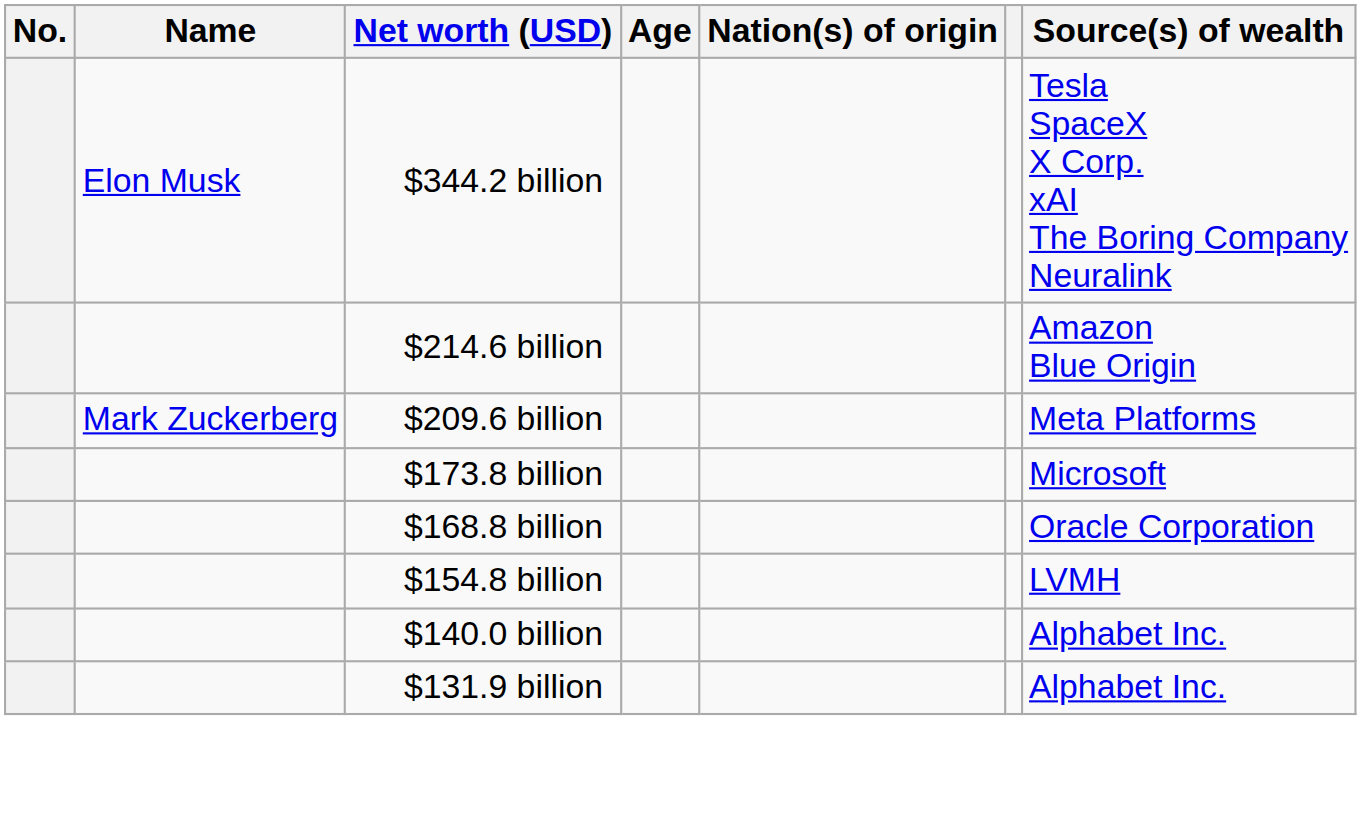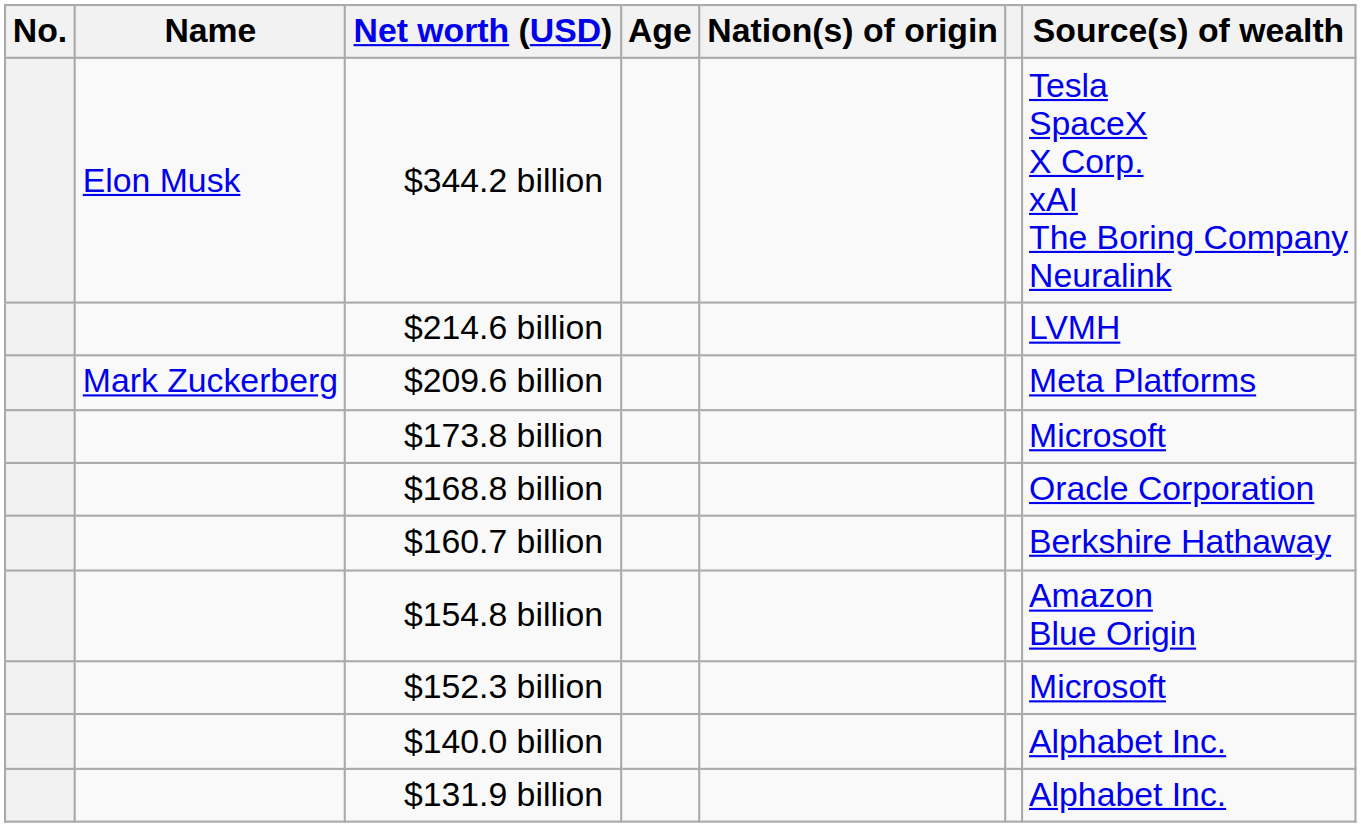 <table class="wikitable sortable">
 <tr>
 <th scope="col">No.</th>
 <th scope="col">Name</th>
 <th scope="col"><a href='#'>Net worth</a> (<a href='#'>USD</a>)</th>
 <th scope="col">Age</th>
 <th scope="col">Nation(s) of origin </th>
 <th></th>
 <th scope="col">Source(s) of wealth</th>
 </tr>
 <tr>
 <th scope="row" style="text-align:right;"> </th>
 <td><a href='#'>Elon Musk</a></td>
 <td style="text-align:right;">$344.2 billion </td>
 <td style="text-align:right;"></td>
 <td><br><br></td>
 <td></td>
 <td><a href='#'>Tesla</a><br><a href='#'>SpaceX</a><br><a href='#'>X Corp.</a><br><a href='#'>xAI</a><br><a href='#'>The Boring Company</a><br><a href='#'>Neuralink</a></td>
 </tr>
 <tr>
 <th scope="row" style="text-align:right;"> </th>
 <td></td>
 <td style="text-align:right;">$214.6 billion </td>
 <td style="text-align:right;"></td>
 <td></td>
 <td></td>
-<td><a href='#'>Amazon</a><br><a href='#'>Blue Origin</a></td>
+<td><a href='#'>LVMH</a></td>
 </tr>
 <tr>
 <th scope="row" style="text-align:right;"> </th>
 <td><a href='#'>Mark Zuckerberg</a></td>
 <td style="text-align:right;">$209.6 billion </td>
 <td style="text-align:right;"></td>
 <td></td>
 <td></td>
 <td><a href='#'>Meta Platforms</a></td>
 </tr>
 <tr>
 <th scope="row" style="text-align:right;"> </th>
 <td></td>
 <td style="text-align:right;">$173.8 billion </td>
 <td style="text-align:right;"></td>
 <td></td>
 <td></td>
 <td><a href='#'>Microsoft</a></td>
 </tr>
 <tr>
 <th scope="row" style="text-align:right;"> </th>
 <td></td>
 <td style="text-align:right;">$168.8 billion </td>
 <td style="text-align:right;"></td>
 <td></td>
 <td></td>
 <td><a href='#'>Oracle Corporation</a></td>
 </tr>
 <tr>
 <th scope="row" style="text-align:right;"> </th>
 <td></td>
+<td style="text-align:right;">$160.7 billion </td>
+<td style="text-align:right;"></td>
+<td></td>
+<td></td>
+<td><a href='#'>Berkshire Hathaway</a></td>
+</tr>
+<tr>
+<th scope="row" style="text-align:right;"> </th>
+<td></td>
 <td style="text-align:right;">$154.8 billion </td>
 <td style="text-align:right;"></td>
 <td></td>
 <td></td>
-<td><a href='#'>LVMH</a></td>
+<td><a href='#'>Amazon</a><br><a href='#'>Blue Origin</a></td>
+</tr>
+<tr>
+<th scope="row" style="text-align:right;"> </th>
+<td></td>
+<td style="text-align:right;">$152.3 billion </td>
+<td style="text-align:right;"></td>
+<td></td>
+<td></td>
+<td><a href='#'>Microsoft</a></td>
 </tr>
 <tr>
 <th scope="row" style="text-align:right;"> </th>
 <td></td>
 <td style="text-align:right;">$140.0 billion </td>
 <td style="text-align:right;"></td>
 <td></td>
 <td></td>
 <td><a href='#'>Alphabet Inc.</a></td>
 </tr>
 <tr>
 <th scope="row" style="text-align:right;"> </th>
 <td></td>
 <td style="text-align:right;">$131.9 billion </td>
 <td style="text-align:right;"></td>
 <td></td>
 <td></td>
 <td><a href='#'>Alphabet Inc.</a></td>
 </tr>
 </table>
